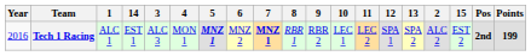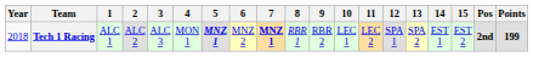 <table class="wikitable" style="text-align:center; font-size:85%">
 <tr>
 <th>Year</th>
 <th>Team</th>
 <th>1</th>
-<th>14</th>
+<th>2</th>
 <th>3</th>
 <th>4</th>
 <th>5</th>
 <th>6</th>
 <th>7</th>
 <th>8</th>
 <th>9</th>
 <th>10</th>
 <th>11</th>
 <th>12</th>
 <th>13</th>
-<th>2</th>
+<th>14</th>
 <th>15</th>
 <th>Pos</th>
 <th>Points</th>
 </tr>
 <tr>
-<td><a href='#'>2016</a></td>
+<td><a href='#'>2018</a></td>
 <th nowrap><a href='#'>Tech 1 Racing</a></th>
 <td style="background:#DFFFDF;"><a href='#'>ALC<br>1</a><br></td>
-<td style="background:#DFFFDF;"><a href='#'>EST<br>1</a><br></td>
+<td style="background:#DFDFDF;"><a href='#'>ALC<br>2</a><br></td>
 <td style="background:#DFFFDF;"><a href='#'>ALC<br>3</a><br></td>
 <td style="background:#DFFFDF;"><a href='#'>MON<br>1</a><br></td>
 <td style="background:#DFDFDF;"><strong><em><a href='#'>MNZ<br>1</a></em></strong><br></td>
 <td style="background:#FFFFBF;"><a href='#'>MNZ<br>2</a><br></td>
 <td style="background:#FFDF9F;"><strong><a href='#'>MNZ<br>1</a><br></strong></td>
 <td style="background:#DFFFDF;"><em><a href='#'>RBR<br>1</a></em><br></td>
 <td style="background:#DFFFDF;"><a href='#'>RBR<br>2</a><br></td>
 <td style="background:#DFFFDF;"><a href='#'>LEC<br>1</a><br></td>
 <td style="background:#FFDF9F;"><a href='#'>LEC<br>2</a><br></td>
 <td style="background:#DFDFDF;"><a href='#'>SPA<br>1</a><br></td>
 <td style="background:#FFFFBF;"><a href='#'>SPA<br>2</a><br></td>
-<td style="background:#DFDFDF;"><a href='#'>ALC<br>2</a><br></td>
+<td style="background:#DFFFDF;"><a href='#'>EST<br>1</a><br></td>
 <td style="background:#DFFFDF;"><a href='#'>EST<br>2</a><br></td>
 <th style="background:#DFDFDF;">2nd</th>
 <th style="background:#DFDFDF;">199</th>
 </tr>
 </table>
